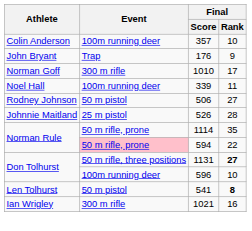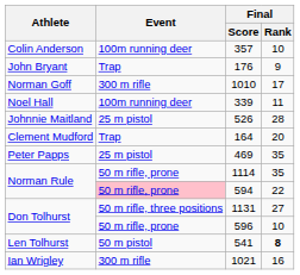 <table class="wikitable" style="font-size:90%">
 <tr>
 <th rowspan="2">Athlete</th>
 <th rowspan="2">Event</th>
 <th colspan="2">Final</th>
 </tr>
 <tr>
 <th>Score</th>
 <th>Rank</th>
 </tr>
 <tr>
 <td><a href='#'>Colin Anderson</a></td>
 <td rowspan=1><a href='#'>100m running deer</a></td>
 <td align="center">357</td>
 <td align="center">10</td>
 </tr>
 <tr>
 <td><a href='#'>John Bryant</a></td>
 <td rowspan=1><a href='#'>Trap</a></td>
 <td align="center">176</td>
 <td align="center">9</td>
 </tr>
 <tr>
 <td><a href='#'>Norman Goff</a></td>
 <td rowspan=1><a href='#'>300 m rifle</a></td>
 <td align="center">1010</td>
 <td align="center">17</td>
 </tr>
 <tr>
 <td><a href='#'>Noel Hall</a></td>
 <td rowspan=1><a href='#'>100m running deer</a></td>
 <td align="center">339</td>
 <td align="center">11</td>
 </tr>
 <tr>
-<td><a href='#'>Rodney Johnson</a></td>
-<td rowspan=1><a href='#'>50 m pistol</a></td>
-<td align="center">506</td>
-<td align="center">27</td>
-</tr>
-<tr>
 <td><a href='#'>Johnnie Maitland</a></td>
 <td rowspan=1><a href='#'>25 m pistol</a></td>
 <td align="center">526</td>
 <td align="center">28</td>
+</tr>
+<tr>
+<td><a href='#'>Clement Mudford</a></td>
+<td rowspan=1><a href='#'>Trap</a></td>
+<td align="center">164</td>
+<td align="center">20</td>
+</tr>
+<tr>
+<td><a href='#'>Peter Papps</a></td>
+<td rowspan=1><a href='#'>25 m pistol</a></td>
+<td align="center">469</td>
+<td align="center">35</td>
 </tr>
 <tr>
 <td rowspan=2><a href='#'>Norman Rule</a></td>
 <td><a href='#'>50 m rifle, prone</a></td>
 <td align="center">1114</td>
 <td align="center">35</td>
 </tr>
 <tr>
 <td style="background: pink;"><a href='#'>50 m rifle, prone</a></td>
 <td align="center">594</td>
 <td align="center">22</td>
 </tr>
 <tr>
 <td rowspan=2><a href='#'>Don Tolhurst</a></td>
 <td><a href='#'>50 m rifle, three positions</a></td>
 <td align="center">1131</td>
-<td align="center"><strong>27</strong></td>
+<td align="center">27</td>
 </tr>
 <tr>
-<td rowspan=1><a href='#'>100m running deer</a></td>
+<td><a href='#'>50 m rifle, prone</a></td>
 <td align="center">596</td>
 <td align="center">10</td>
 </tr>
 <tr>
 <td><a href='#'>Len Tolhurst</a></td>
 <td rowspan=1><a href='#'>50 m pistol</a></td>
 <td align="center">541</td>
 <td align="center"><strong>8</strong></td>
 </tr>
 <tr>
 <td><a href='#'>Ian Wrigley</a></td>
 <td rowspan=1><a href='#'>300 m rifle</a></td>
 <td align="center">1021</td>
 <td align="center">16</td>
 </tr>
 </table>
